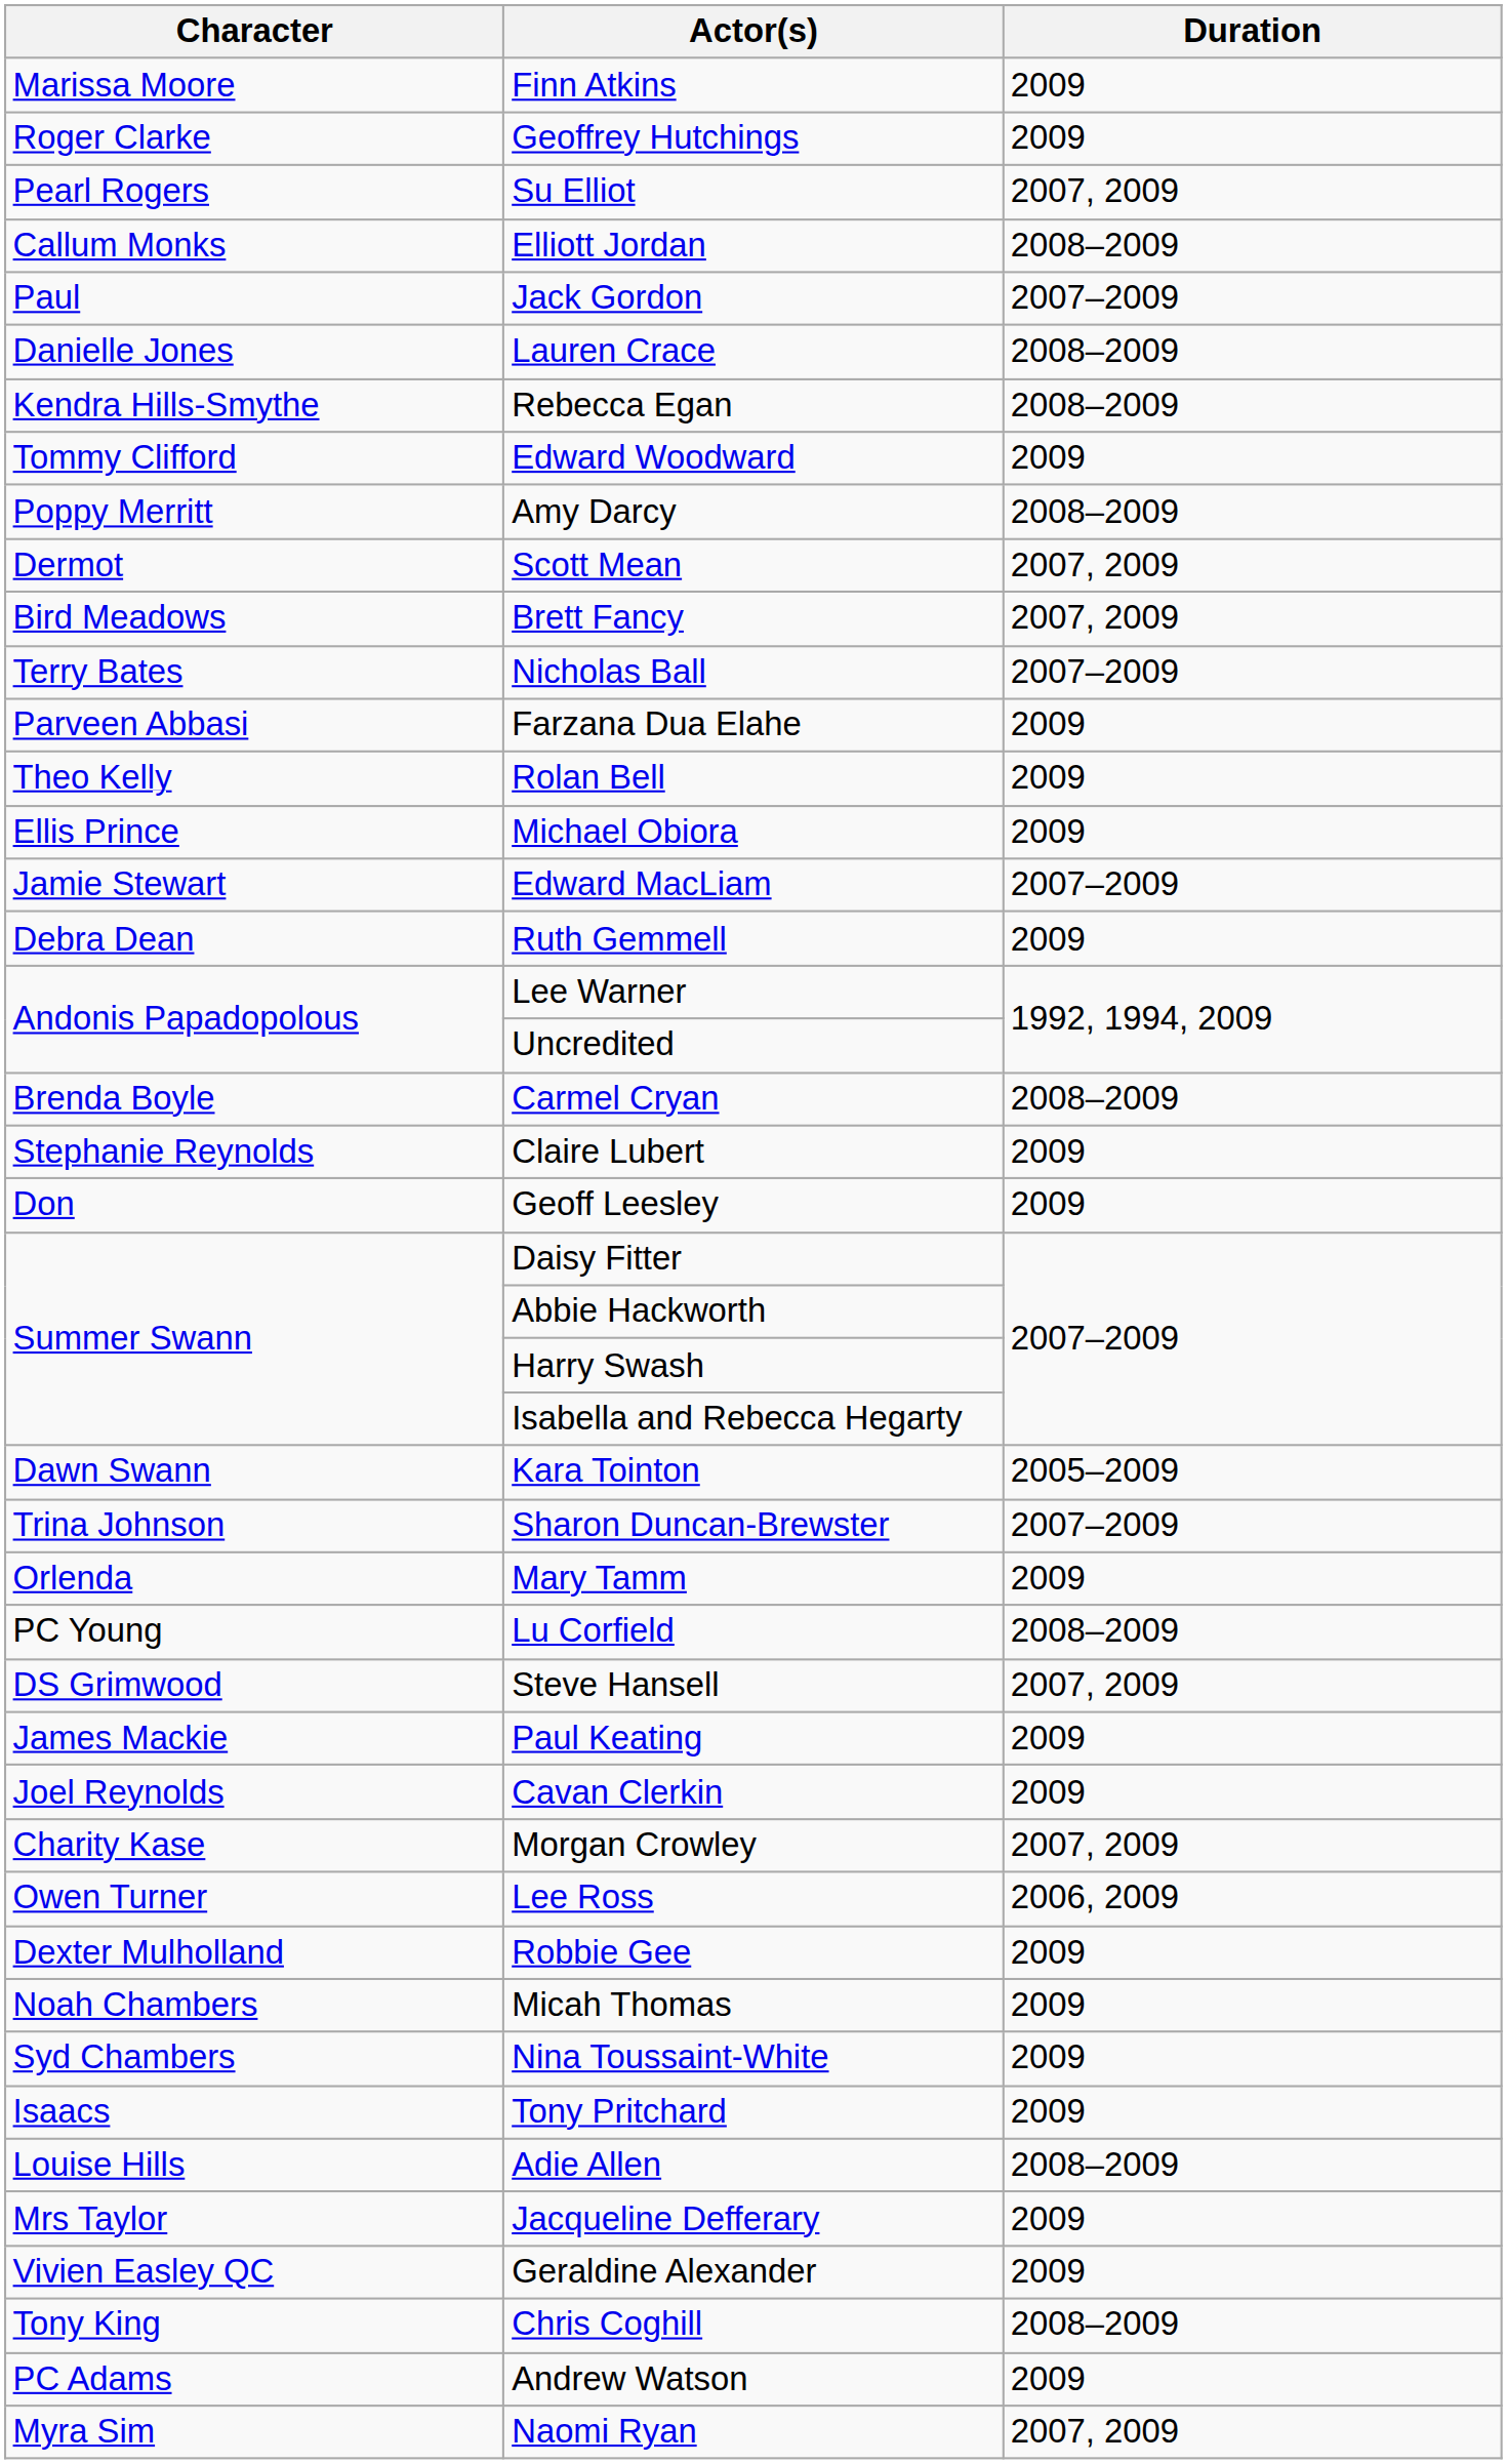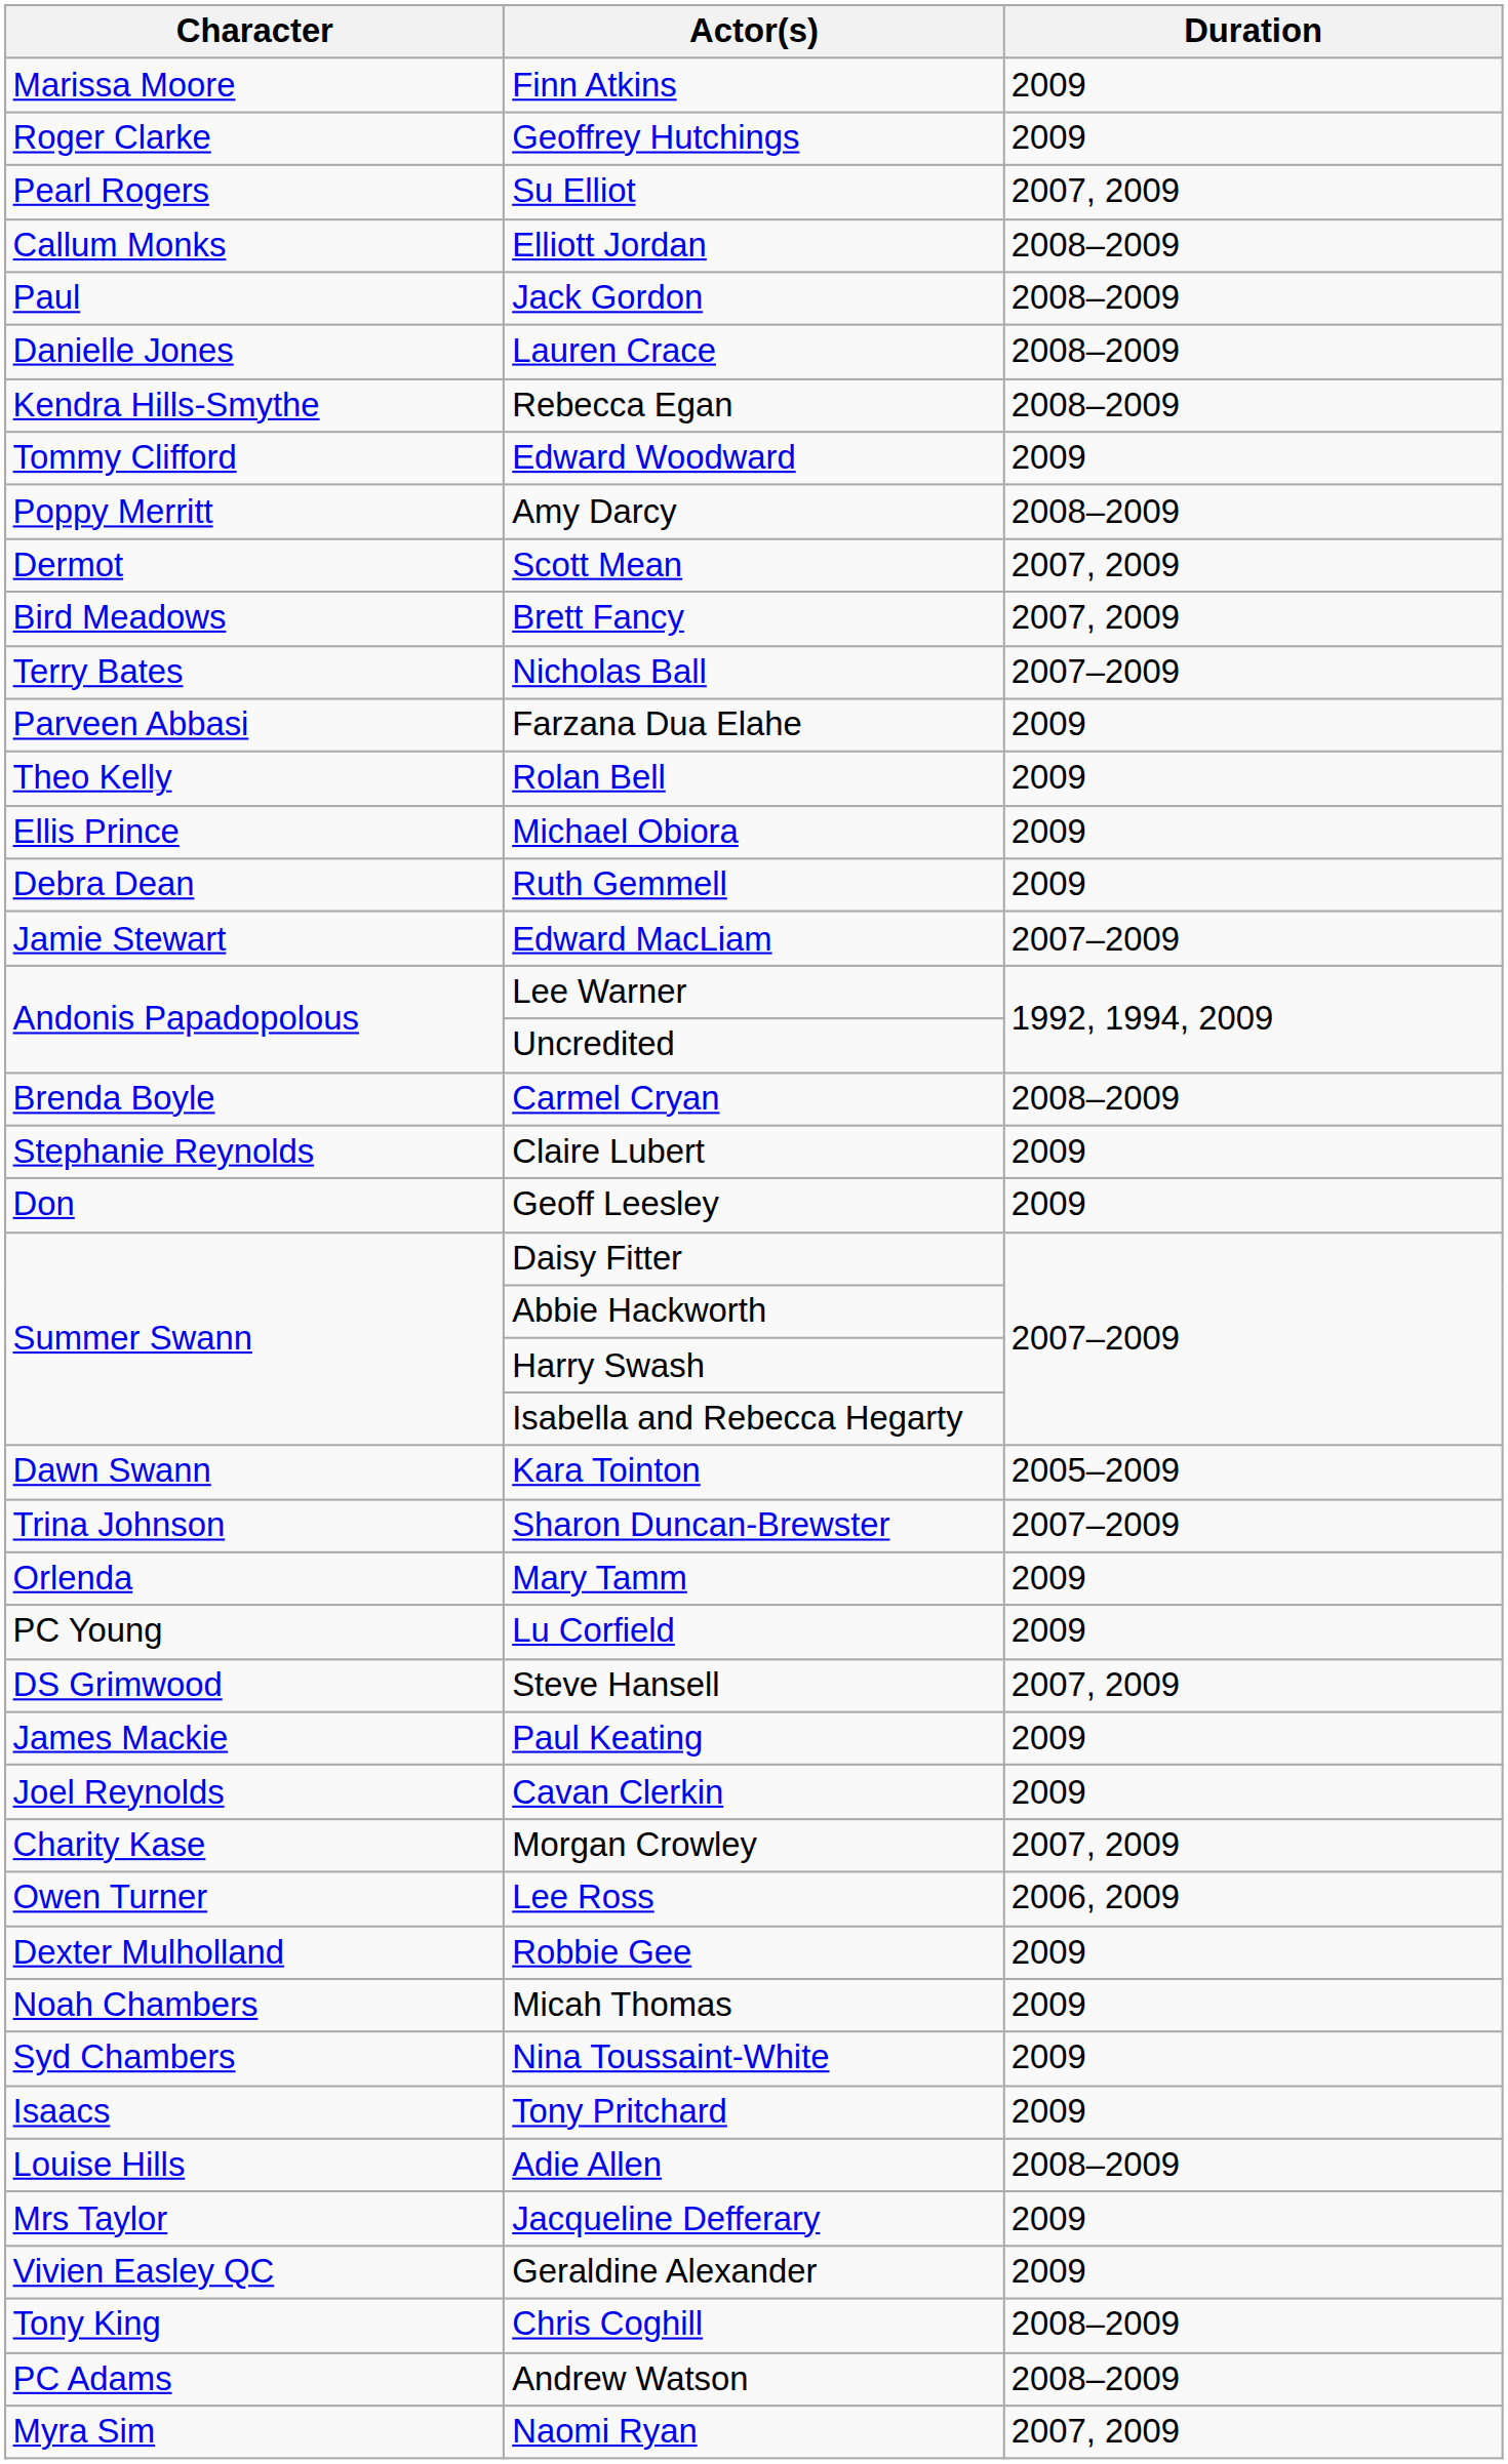 <table class="wikitable">
 <tr>
 <th scope="col" width="230">Character</th>
 <th scope="col" width="230">Actor(s)</th>
 <th scope="col" width="230">Duration</th>
 </tr>
 <tr>
 <td><a href='#'>Marissa Moore</a></td>
 <td><a href='#'>Finn Atkins</a></td>
 <td>2009</td>
 </tr>
 <tr>
 <td><a href='#'>Roger Clarke</a></td>
 <td><a href='#'>Geoffrey Hutchings</a></td>
 <td>2009</td>
 </tr>
 <tr>
 <td><a href='#'>Pearl Rogers</a></td>
 <td><a href='#'>Su Elliot</a></td>
 <td>2007, 2009</td>
 </tr>
 <tr>
 <td><a href='#'>Callum Monks</a></td>
 <td><a href='#'>Elliott Jordan</a></td>
 <td>2008–2009</td>
 </tr>
 <tr>
 <td><a href='#'>Paul</a></td>
 <td><a href='#'>Jack Gordon</a></td>
-<td>2007–2009</td>
+<td>2008–2009</td>
 </tr>
 <tr>
 <td><a href='#'>Danielle Jones</a></td>
 <td><a href='#'>Lauren Crace</a></td>
 <td>2008–2009</td>
 </tr>
 <tr>
 <td><a href='#'>Kendra Hills-Smythe</a></td>
 <td>Rebecca Egan</td>
 <td>2008–2009</td>
 </tr>
 <tr>
 <td><a href='#'>Tommy Clifford</a></td>
 <td><a href='#'>Edward Woodward</a></td>
 <td>2009</td>
 </tr>
 <tr>
 <td><a href='#'>Poppy Merritt</a></td>
 <td>Amy Darcy</td>
 <td>2008–2009</td>
 </tr>
 <tr>
 <td><a href='#'>Dermot</a></td>
 <td><a href='#'>Scott Mean</a></td>
 <td>2007, 2009</td>
 </tr>
 <tr>
 <td><a href='#'>Bird Meadows</a></td>
 <td><a href='#'>Brett Fancy</a></td>
 <td>2007, 2009</td>
 </tr>
 <tr>
 <td><a href='#'>Terry Bates</a></td>
 <td><a href='#'>Nicholas Ball</a></td>
 <td>2007–2009</td>
 </tr>
 <tr>
 <td><a href='#'>Parveen Abbasi</a></td>
 <td>Farzana Dua Elahe</td>
 <td>2009</td>
 </tr>
 <tr>
 <td><a href='#'>Theo Kelly</a></td>
 <td><a href='#'>Rolan Bell</a></td>
 <td>2009</td>
 </tr>
 <tr>
 <td><a href='#'>Ellis Prince</a></td>
 <td><a href='#'>Michael Obiora</a></td>
 <td>2009</td>
 </tr>
 <tr>
+<td><a href='#'>Debra Dean</a></td>
+<td><a href='#'>Ruth Gemmell</a></td>
+<td>2009</td>
+</tr>
+<tr>
 <td><a href='#'>Jamie Stewart</a></td>
 <td><a href='#'>Edward MacLiam</a></td>
 <td>2007–2009</td>
-</tr>
-<tr>
-<td><a href='#'>Debra Dean</a></td>
-<td><a href='#'>Ruth Gemmell</a></td>
-<td>2009</td>
 </tr>
 <tr>
 <td rowspan="2"><a href='#'>Andonis Papadopolous</a></td>
 <td>Lee Warner</td>
 <td rowspan="2">1992, 1994, 2009</td>
 </tr>
 <tr>
 <td>Uncredited</td>
 </tr>
 <tr>
 <td><a href='#'>Brenda Boyle</a></td>
 <td><a href='#'>Carmel Cryan</a></td>
 <td>2008–2009</td>
 </tr>
 <tr>
 <td><a href='#'>Stephanie Reynolds</a></td>
 <td>Claire Lubert</td>
 <td>2009</td>
 </tr>
 <tr>
 <td><a href='#'>Don</a></td>
 <td>Geoff Leesley</td>
 <td>2009</td>
 </tr>
 <tr>
 <td rowspan="4"><a href='#'>Summer Swann</a></td>
 <td>Daisy Fitter</td>
 <td rowspan="4">2007–2009</td>
 </tr>
 <tr>
 <td>Abbie Hackworth</td>
 </tr>
 <tr>
 <td>Harry Swash</td>
 </tr>
 <tr>
 <td>Isabella and Rebecca Hegarty</td>
 </tr>
 <tr>
 <td><a href='#'>Dawn Swann</a></td>
 <td><a href='#'>Kara Tointon</a></td>
 <td>2005–2009</td>
 </tr>
 <tr>
 <td><a href='#'>Trina Johnson</a></td>
 <td><a href='#'>Sharon Duncan-Brewster</a></td>
 <td>2007–2009</td>
 </tr>
 <tr>
 <td><a href='#'>Orlenda</a></td>
 <td><a href='#'>Mary Tamm</a></td>
 <td>2009</td>
 </tr>
 <tr>
 <td>PC Young</td>
 <td><a href='#'>Lu Corfield</a></td>
-<td>2008–2009</td>
+<td>2009</td>
 </tr>
 <tr>
 <td><a href='#'>DS Grimwood</a></td>
 <td>Steve Hansell</td>
 <td>2007, 2009</td>
 </tr>
 <tr>
 <td><a href='#'>James Mackie</a></td>
 <td><a href='#'>Paul Keating</a></td>
 <td>2009</td>
 </tr>
 <tr>
 <td><a href='#'>Joel Reynolds</a></td>
 <td><a href='#'>Cavan Clerkin</a></td>
 <td>2009</td>
 </tr>
 <tr>
 <td><a href='#'>Charity Kase</a></td>
 <td>Morgan Crowley</td>
 <td>2007, 2009</td>
 </tr>
 <tr>
 <td><a href='#'>Owen Turner</a></td>
 <td><a href='#'>Lee Ross</a></td>
 <td>2006, 2009</td>
 </tr>
 <tr>
 <td><a href='#'>Dexter Mulholland</a></td>
 <td><a href='#'>Robbie Gee</a></td>
 <td>2009</td>
 </tr>
 <tr>
 <td><a href='#'>Noah Chambers</a></td>
 <td>Micah Thomas</td>
 <td>2009</td>
 </tr>
 <tr>
 <td><a href='#'>Syd Chambers</a></td>
 <td><a href='#'>Nina Toussaint-White</a></td>
 <td>2009</td>
 </tr>
 <tr>
 <td><a href='#'>Isaacs</a></td>
 <td><a href='#'>Tony Pritchard</a></td>
 <td>2009</td>
 </tr>
 <tr>
 <td><a href='#'>Louise Hills</a></td>
 <td><a href='#'>Adie Allen</a></td>
 <td>2008–2009</td>
 </tr>
 <tr>
 <td><a href='#'>Mrs Taylor</a></td>
 <td><a href='#'>Jacqueline Defferary</a></td>
 <td>2009</td>
 </tr>
 <tr>
 <td><a href='#'>Vivien Easley QC</a></td>
 <td>Geraldine Alexander</td>
 <td>2009</td>
 </tr>
 <tr>
 <td><a href='#'>Tony King</a></td>
 <td><a href='#'>Chris Coghill</a></td>
 <td>2008–2009</td>
 </tr>
 <tr>
 <td><a href='#'>PC Adams</a></td>
 <td>Andrew Watson</td>
-<td>2009</td>
+<td>2008–2009</td>
 </tr>
 <tr>
 <td><a href='#'>Myra Sim</a></td>
 <td><a href='#'>Naomi Ryan</a></td>
 <td>2007, 2009</td>
 </tr>
 </table>
